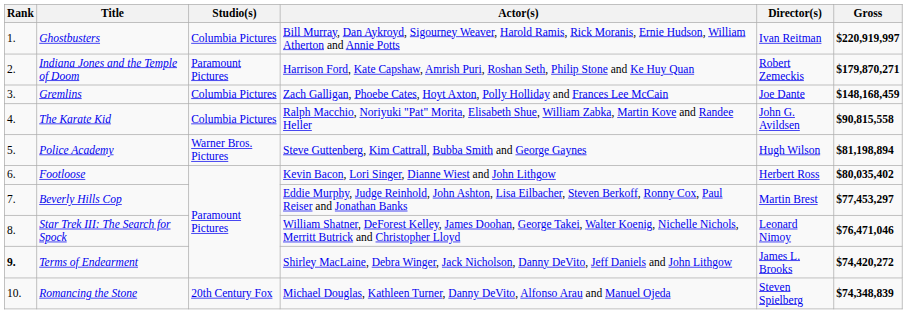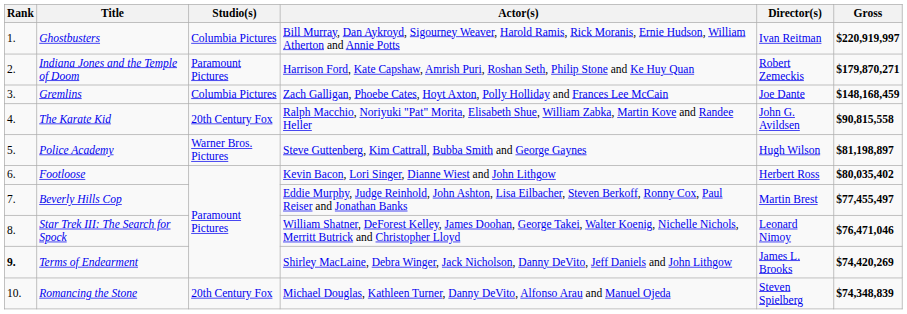 <table class="wikitable">
 <tr>
 <th>Rank</th>
 <th>Title</th>
 <th>Studio(s)</th>
 <th>Actor(s)</th>
 <th>Director(s)</th>
 <th>Gross</th>
 </tr>
 <tr>
 <td>1.</td>
 <td><em><a href='#'>Ghostbusters</a></em></td>
 <td><a href='#'>Columbia Pictures</a></td>
 <td><a href='#'>Bill Murray</a>, <a href='#'>Dan Aykroyd</a>, <a href='#'>Sigourney Weaver</a>, <a href='#'>Harold Ramis</a>, <a href='#'>Rick Moranis</a>, <a href='#'>Ernie Hudson</a>, <a href='#'>William Atherton</a> and <a href='#'>Annie Potts</a></td>
 <td><a href='#'>Ivan Reitman</a></td>
 <td><strong>$220,919,997</strong></td>
 </tr>
 <tr>
 <td>2.</td>
 <td><em><a href='#'>Indiana Jones and the Temple of Doom</a></em></td>
 <td><a href='#'>Paramount Pictures</a></td>
 <td><a href='#'>Harrison Ford</a>, <a href='#'>Kate Capshaw</a>, <a href='#'>Amrish Puri</a>, <a href='#'>Roshan Seth</a>, <a href='#'>Philip Stone</a> and <a href='#'>Ke Huy Quan</a></td>
 <td><a href='#'>Robert Zemeckis</a></td>
 <td><strong>$179,870,271</strong></td>
 </tr>
 <tr>
 <td>3.</td>
 <td><em><a href='#'>Gremlins</a></em></td>
 <td><a href='#'>Columbia Pictures</a></td>
 <td><a href='#'>Zach Galligan</a>, <a href='#'>Phoebe Cates</a>, <a href='#'>Hoyt Axton</a>, <a href='#'>Polly Holliday</a> and <a href='#'>Frances Lee McCain</a></td>
 <td><a href='#'>Joe Dante</a></td>
 <td><strong>$148,168,459</strong></td>
 </tr>
 <tr>
 <td>4.</td>
 <td><em><a href='#'>The Karate Kid</a></em></td>
-<td><a href='#'>Columbia Pictures</a></td>
+<td><a href='#'>20th Century Fox</a></td>
 <td><a href='#'>Ralph Macchio</a>, <a href='#'>Noriyuki "Pat" Morita</a>, <a href='#'>Elisabeth Shue</a>, <a href='#'>William Zabka</a>, <a href='#'>Martin Kove</a> and <a href='#'>Randee Heller</a></td>
 <td><a href='#'>John G. Avildsen</a></td>
 <td><strong>$90,815,558</strong></td>
 </tr>
 <tr>
 <td>5.</td>
 <td><em><a href='#'>Police Academy</a></em></td>
 <td><a href='#'>Warner Bros. Pictures</a></td>
 <td><a href='#'>Steve Guttenberg</a>, <a href='#'>Kim Cattrall</a>, <a href='#'>Bubba Smith</a> and <a href='#'>George Gaynes</a></td>
 <td><a href='#'>Hugh Wilson</a></td>
-<td><strong>$81,198,894</strong></td>
+<td><strong>$81,198,897</strong></td>
 </tr>
 <tr>
 <td>6.</td>
 <td><em><a href='#'>Footloose</a></em></td>
 <td rowspan="4"><a href='#'>Paramount Pictures</a></td>
 <td><a href='#'>Kevin Bacon</a>, <a href='#'>Lori Singer</a>, <a href='#'>Dianne Wiest</a> and <a href='#'>John Lithgow</a></td>
 <td><a href='#'>Herbert Ross</a></td>
 <td><strong>$80,035,402</strong></td>
 </tr>
 <tr>
 <td>7.</td>
 <td><em><a href='#'>Beverly Hills Cop</a></em></td>
 <td><a href='#'>Eddie Murphy</a>, <a href='#'>Judge Reinhold</a>, <a href='#'>John Ashton</a>, <a href='#'>Lisa Eilbacher</a>, <a href='#'>Steven Berkoff</a>, <a href='#'>Ronny Cox</a>, <a href='#'>Paul Reiser</a> and <a href='#'>Jonathan Banks</a></td>
 <td><a href='#'>Martin Brest</a></td>
-<td><strong>$77,453,297</strong></td>
+<td><strong>$77,455,497</strong></td>
 </tr>
 <tr>
 <td>8.</td>
 <td><em><a href='#'>Star Trek III: The Search for Spock</a></em></td>
 <td><a href='#'>William Shatner</a>, <a href='#'>DeForest Kelley</a>, <a href='#'>James Doohan</a>, <a href='#'>George Takei</a>, <a href='#'>Walter Koenig</a>, <a href='#'>Nichelle Nichols</a>, <a href='#'>Merritt Butrick</a> and <a href='#'>Christopher Lloyd</a></td>
 <td><a href='#'>Leonard Nimoy</a></td>
 <td><strong>$76,471,046</strong></td>
 </tr>
 <tr>
 <td><strong>9.</strong></td>
 <td><em><a href='#'>Terms of Endearment</a></em></td>
 <td><a href='#'>Shirley MacLaine</a>, <a href='#'>Debra Winger</a>, <a href='#'>Jack Nicholson</a>, <a href='#'>Danny DeVito</a>, <a href='#'>Jeff Daniels</a> and <a href='#'>John Lithgow</a></td>
 <td><a href='#'>James L. Brooks</a></td>
-<td><strong>$74,420,272</strong></td>
+<td><strong>$74,420,269</strong></td>
 </tr>
 <tr>
 <td>10.</td>
 <td><em><a href='#'>Romancing the Stone</a></em></td>
 <td><a href='#'>20th Century Fox</a></td>
 <td><a href='#'>Michael Douglas</a>, <a href='#'>Kathleen Turner</a>, <a href='#'>Danny DeVito</a>, <a href='#'>Alfonso Arau</a> and <a href='#'>Manuel Ojeda</a></td>
 <td><a href='#'>Steven Spielberg</a></td>
 <td><strong>$74,348,839</strong></td>
 </tr>
 </table>
